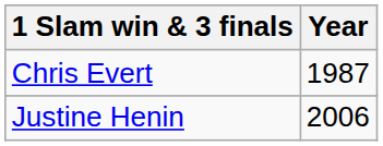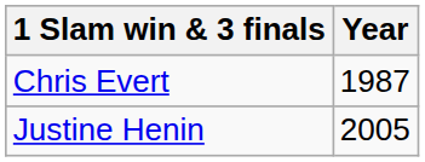 <table class="wikitable">
 <tr>
 <th>1 Slam win & 3 finals</th>
 <th>Year</th>
 </tr>
 <tr>
 <td> <a href='#'>Chris Evert</a></td>
 <td>1987</td>
 </tr>
 <tr>
 <td> <a href='#'>Justine Henin</a></td>
-<td>2006</td>
+<td>2005</td>
 </tr>
 </table>
